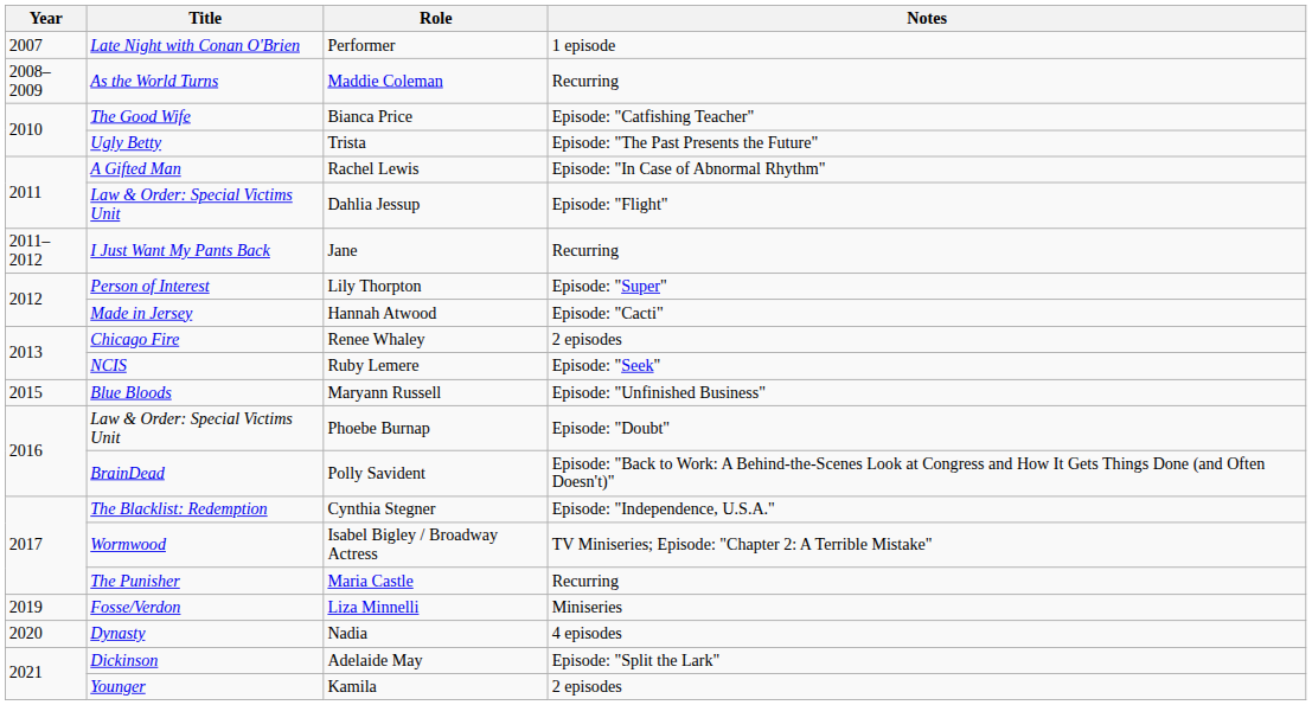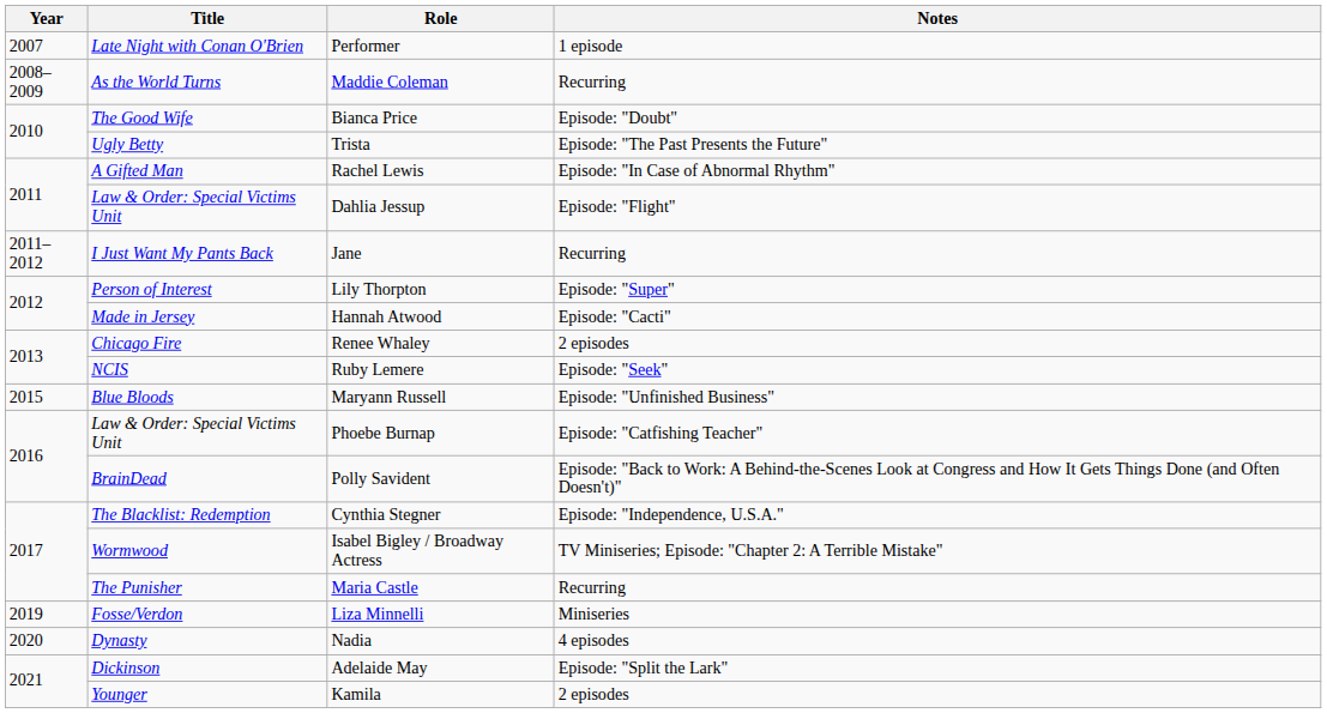 <table class="wikitable sortable">
 <tr>
 <th>Year</th>
 <th>Title</th>
 <th>Role</th>
 <th>Notes</th>
 </tr>
 <tr>
 <td>2007</td>
 <td><em><a href='#'>Late Night with Conan O'Brien</a></em></td>
 <td>Performer</td>
 <td>1 episode</td>
 </tr>
 <tr>
 <td>2008–2009</td>
 <td><em><a href='#'>As the World Turns</a></em></td>
 <td><a href='#'>Maddie Coleman</a></td>
 <td>Recurring</td>
 </tr>
 <tr>
 <td rowspan="2">2010</td>
 <td><em><a href='#'>The Good Wife</a></em></td>
 <td>Bianca Price</td>
-<td>Episode: "Catfishing Teacher"</td>
+<td>Episode: "Doubt"</td>
 </tr>
 <tr>
 <td><em><a href='#'>Ugly Betty</a></em></td>
 <td>Trista</td>
 <td>Episode: "The Past Presents the Future"</td>
 </tr>
 <tr>
 <td rowspan="2">2011</td>
 <td><em><a href='#'>A Gifted Man</a></em></td>
 <td>Rachel Lewis</td>
 <td>Episode: "In Case of Abnormal Rhythm"</td>
 </tr>
 <tr>
 <td><em><a href='#'>Law & Order: Special Victims Unit</a></em></td>
 <td>Dahlia Jessup</td>
 <td>Episode: "Flight"</td>
 </tr>
 <tr>
 <td>2011–2012</td>
 <td><em><a href='#'>I Just Want My Pants Back</a></em></td>
 <td>Jane</td>
 <td>Recurring</td>
 </tr>
 <tr>
 <td rowspan="2">2012</td>
 <td><em><a href='#'>Person of Interest</a></em></td>
 <td>Lily Thorpton</td>
 <td>Episode: "<a href='#'>Super</a>"</td>
 </tr>
 <tr>
 <td><em><a href='#'>Made in Jersey</a></em></td>
 <td>Hannah Atwood</td>
 <td>Episode: "Cacti"</td>
 </tr>
 <tr>
 <td rowspan="2">2013</td>
 <td><em><a href='#'>Chicago Fire</a></em></td>
 <td>Renee Whaley</td>
 <td>2 episodes</td>
 </tr>
 <tr>
 <td><em><a href='#'>NCIS</a></em></td>
 <td>Ruby Lemere</td>
 <td>Episode: "<a href='#'>Seek</a>"</td>
 </tr>
 <tr>
 <td>2015</td>
 <td><em><a href='#'>Blue Bloods</a></em></td>
 <td>Maryann Russell</td>
 <td>Episode: "Unfinished Business"</td>
 </tr>
 <tr>
 <td rowspan="2">2016</td>
 <td><em>Law & Order: Special Victims Unit</em></td>
 <td>Phoebe Burnap</td>
-<td>Episode: "Doubt"</td>
+<td>Episode: "Catfishing Teacher"</td>
 </tr>
 <tr>
 <td><em><a href='#'>BrainDead</a></em></td>
 <td>Polly Savident</td>
 <td>Episode: "Back to Work: A Behind-the-Scenes Look at Congress and How It Gets Things Done (and Often Doesn't)"</td>
 </tr>
 <tr>
 <td rowspan="3">2017</td>
 <td><em><a href='#'>The Blacklist: Redemption</a></em></td>
 <td>Cynthia Stegner</td>
 <td>Episode: "Independence, U.S.A."</td>
 </tr>
 <tr>
 <td><em><a href='#'>Wormwood</a></em></td>
 <td>Isabel Bigley / Broadway Actress</td>
 <td>TV Miniseries; Episode: "Chapter 2: A Terrible Mistake"</td>
 </tr>
 <tr>
 <td><em><a href='#'>The Punisher</a></em></td>
 <td><a href='#'>Maria Castle</a></td>
 <td>Recurring</td>
 </tr>
 <tr>
 <td>2019</td>
 <td><em><a href='#'>Fosse/Verdon</a></em></td>
 <td><a href='#'>Liza Minnelli</a></td>
 <td>Miniseries</td>
 </tr>
 <tr>
 <td>2020</td>
 <td><em><a href='#'>Dynasty</a></em></td>
 <td>Nadia</td>
 <td>4 episodes</td>
 </tr>
 <tr>
 <td rowspan="2">2021</td>
 <td><em><a href='#'>Dickinson</a></em></td>
 <td>Adelaide May</td>
 <td>Episode: "Split the Lark"</td>
 </tr>
 <tr>
 <td><em><a href='#'>Younger</a></em></td>
 <td>Kamila</td>
 <td>2 episodes</td>
 </tr>
 </table>
